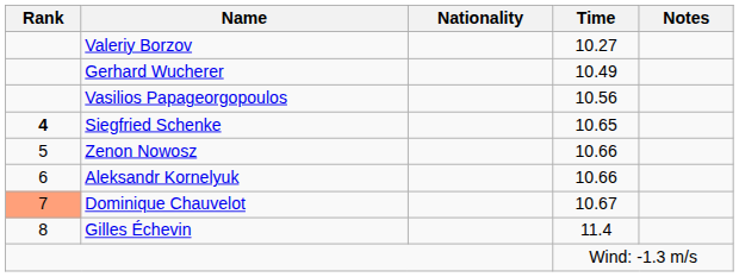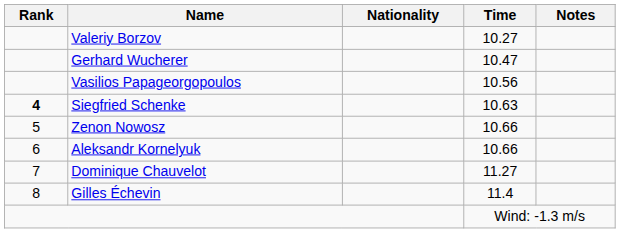 <table class="wikitable sortable" style="text-align:center;width: 55%">
 <tr>
 <th>Rank</th>
 <th>Name</th>
 <th>Nationality</th>
 <th>Time</th>
 <th>Notes</th>
 </tr>
 <tr>
 <td></td>
 <td align=left><a href='#'>Valeriy Borzov</a></td>
 <td align=left></td>
 <td>10.27</td>
 <td></td>
 </tr>
 <tr>
 <td></td>
 <td align=left><a href='#'>Gerhard Wucherer</a></td>
 <td align=left></td>
-<td>10.49</td>
+<td>10.47</td>
 <td></td>
 </tr>
 <tr>
 <td></td>
 <td align=left><a href='#'>Vasilios Papageorgopoulos</a></td>
 <td align=left></td>
 <td>10.56</td>
 <td></td>
 </tr>
 <tr>
 <td><strong>4</strong></td>
 <td align=left><a href='#'>Siegfried Schenke</a></td>
 <td align=left></td>
-<td>10.65</td>
+<td>10.63</td>
 <td></td>
 </tr>
 <tr>
 <td>5</td>
 <td align=left><a href='#'>Zenon Nowosz</a></td>
 <td align=left></td>
 <td>10.66</td>
 <td></td>
 </tr>
 <tr>
 <td>6</td>
 <td align=left><a href='#'>Aleksandr Kornelyuk</a></td>
 <td align=left></td>
 <td>10.66</td>
 <td></td>
 </tr>
 <tr>
-<td style="background: lightsalmon;">7</td>
+<td>7</td>
 <td align=left><a href='#'>Dominique Chauvelot</a></td>
 <td align=left></td>
-<td>10.67</td>
+<td>11.27</td>
 <td></td>
 </tr>
 <tr>
 <td>8</td>
 <td align=left><a href='#'>Gilles Échevin</a></td>
 <td align=left></td>
 <td>11.4</td>
 <td></td>
 </tr>
 <tr>
 <td colspan="3"></td>
 <td colspan="2">Wind: -1.3 m/s</td>
 </tr>
 </table>
